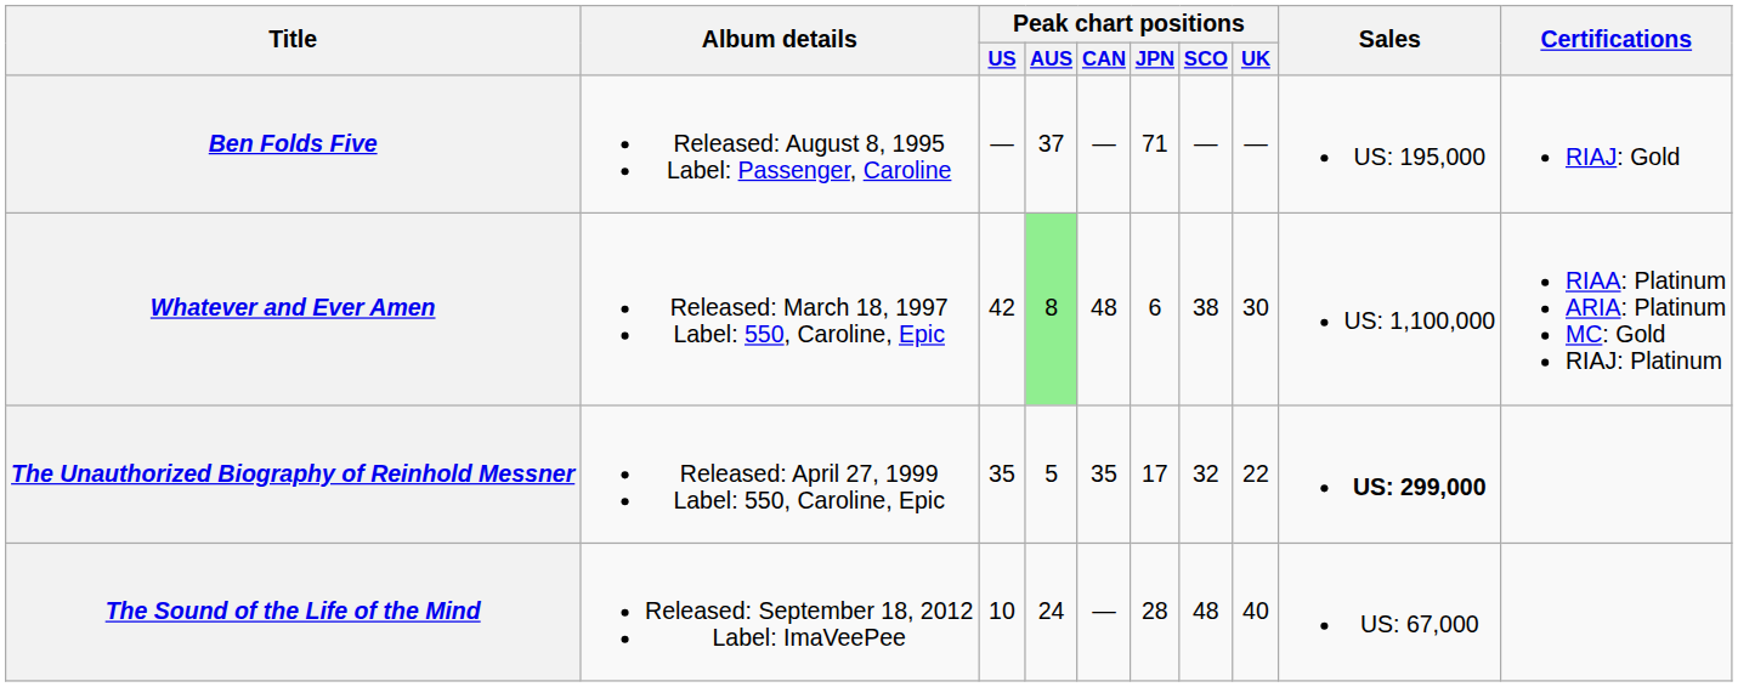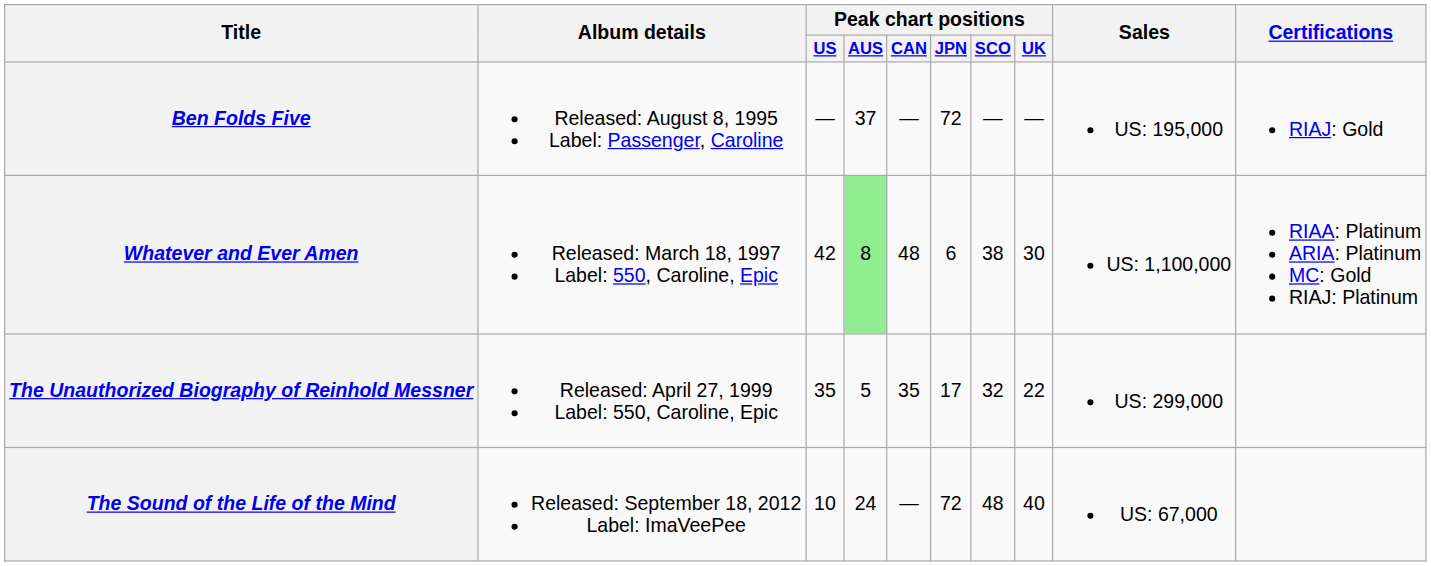 <table class="wikitable plainrowheaders" style="text-align: center">
 <tr>
 <th scope="col" rowspan="2">Title</th>
 <th scope="col" rowspan="2">Album details</th>
 <th scope="col" colspan="6">Peak chart positions</th>
 <th rowspan="2">Sales</th>
 <th rowspan="2" scope="col"><a href='#'>Certifications</a></th>
 </tr>
 <tr>
 <th style="width:25px; font-size:85%"><a href='#'>US</a><br></th>
 <th style="width:25px; font-size:85%"><a href='#'>AUS</a><br></th>
 <th style="width:25px; font-size:85%"><a href='#'>CAN</a><br></th>
 <th style="width:25px; font-size:85%"><a href='#'>JPN</a><br></th>
 <th style="width:25px; font-size:85%"><a href='#'>SCO</a><br></th>
 <th style="width:25px; font-size:85%"><a href='#'>UK</a><br></th>
 </tr>
 <tr>
 <th scope="row"><em><a href='#'>Ben Folds Five</a></em></th>
 <td><br><ul><li>Released: August 8, 1995</li><li>Label: <a href='#'>Passenger</a>, <a href='#'>Caroline</a></li></ul></td>
 <td>—</td>
 <td>37</td>
 <td>—</td>
-<td>71</td>
+<td>72</td>
 <td>—</td>
 <td>—</td>
 <td><br><ul><li>US: 195,000</li></ul></td>
 <td align="left"><br><ul><li><a href='#'>RIAJ</a>: Gold</li></ul></td>
 </tr>
 <tr>
 <th scope="row"><em><a href='#'>Whatever and Ever Amen</a></em></th>
 <td><br><ul><li>Released: March 18, 1997</li><li>Label: <a href='#'>550</a>, Caroline, <a href='#'>Epic</a></li></ul></td>
 <td>42</td>
 <td style="background: lightgreen;">8</td>
 <td>48</td>
 <td>6</td>
 <td>38</td>
 <td>30</td>
 <td><br><ul><li>US: 1,100,000</li></ul></td>
 <td align="left"><br><ul><li><a href='#'>RIAA</a>: Platinum</li><li><a href='#'>ARIA</a>: Platinum</li><li><a href='#'>MC</a>: Gold</li><li>RIAJ: Platinum</li></ul></td>
 </tr>
 <tr>
 <th scope="row"><em><a href='#'>The Unauthorized Biography of Reinhold Messner</a></em></th>
 <td><br><ul><li>Released: April 27, 1999</li><li>Label: 550, Caroline, Epic</li></ul></td>
 <td>35</td>
 <td>5</td>
 <td>35</td>
 <td>17</td>
 <td>32</td>
 <td>22</td>
-<td><strong><br><ul><li>US: 299,000</li></ul></strong></td>
+<td><br><ul><li>US: 299,000</li></ul></td>
 <td></td>
 </tr>
 <tr>
 <th scope="row"><em><a href='#'>The Sound of the Life of the Mind</a></em></th>
 <td><br><ul><li>Released: September 18, 2012</li><li>Label: ImaVeePee</li></ul></td>
 <td>10</td>
 <td>24</td>
 <td>—</td>
-<td>28</td>
+<td>72</td>
 <td>48</td>
 <td>40</td>
 <td><br><ul><li>US: 67,000</li></ul></td>
 <td></td>
 </tr>
 </table>
